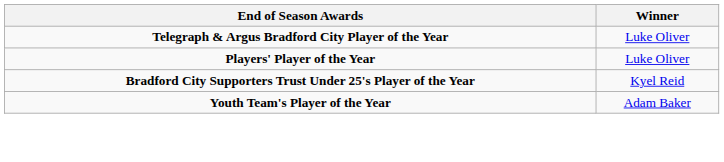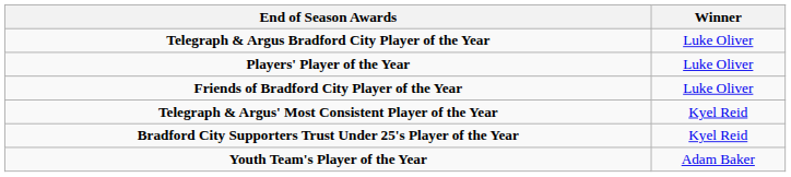 <table class="wikitable" style="text-align:center; font-size:95%;width:65%; text-align:left">
 <tr>
 <th>End of Season Awards</th>
 <th>Winner</th>
 </tr>
 <tr --->
 <td align="center"><strong>Telegraph & Argus Bradford City Player of the Year</strong></td>
 <td align="center"><a href='#'>Luke Oliver</a></td>
 </tr>
 <tr --->
 <td align="center"><strong>Players' Player of the Year</strong></td>
 <td align="center"><a href='#'>Luke Oliver</a></td>
 </tr>
 <tr --->
+<td align="center"><strong>Friends of Bradford City Player of the Year</strong></td>
+<td align="center"><a href='#'>Luke Oliver</a></td>
+</tr>
+<tr --->
+<td align="center"><strong>Telegraph & Argus' Most Consistent Player of the Year</strong></td>
+<td align="center"><a href='#'>Kyel Reid</a></td>
+</tr>
+<tr --->
 <td align="center"><strong>Bradford City Supporters Trust Under 25's Player of the Year</strong></td>
 <td align="center"><a href='#'>Kyel Reid</a></td>
 </tr>
 <tr --->
 <td align="center"><strong>Youth Team's Player of the Year</strong></td>
 <td align="center"><a href='#'>Adam Baker</a></td>
 </tr>
 </table>
